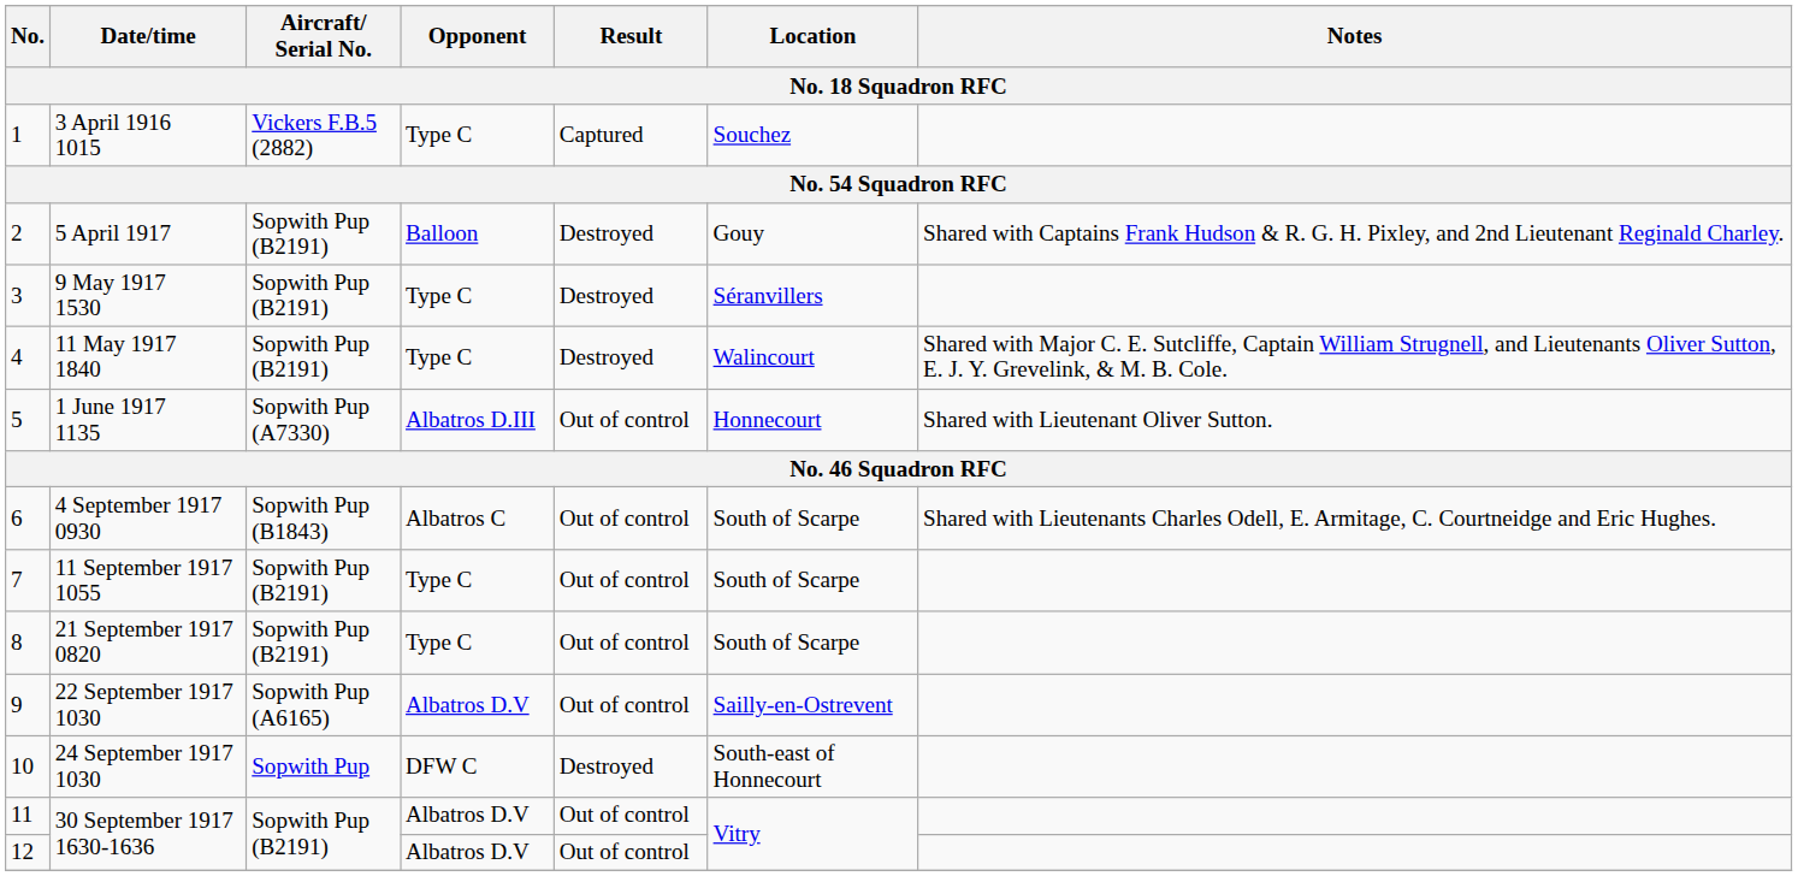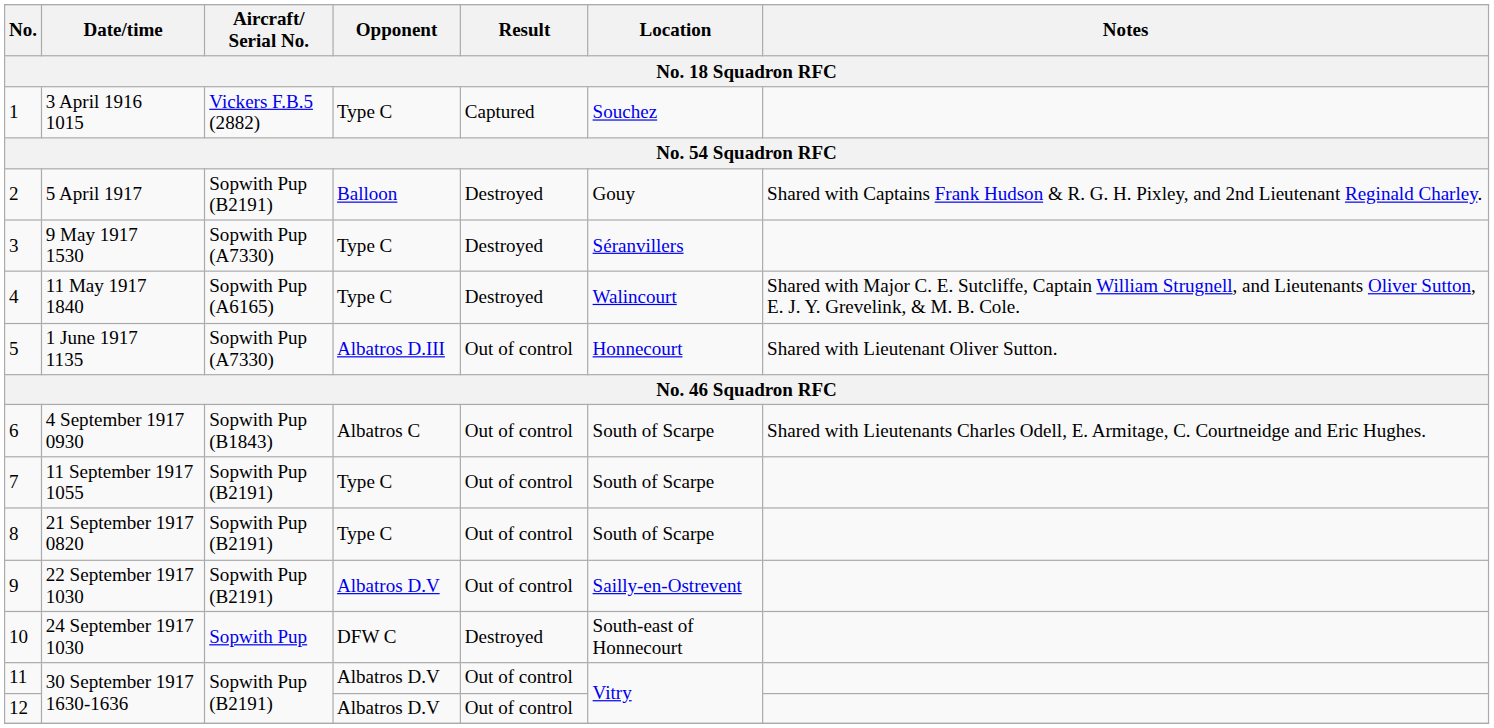 <table class="wikitable">
 <tr>
 </tr>
 <tr>
 <th>No.</th>
 <th width="130">Date/time</th>
 <th width="100">Aircraft/<br>Serial No.</th>
 <th width="100">Opponent</th>
 <th width="100">Result</th>
 <th>Location</th>
 <th>Notes</th>
 </tr>
 <tr>
 <th colspan="7">No. 18 Squadron RFC</th>
 </tr>
 <tr>
 <td>1</td>
 <td>3 April 1916<br>1015</td>
 <td><a href='#'>Vickers F.B.5</a><br>(2882)</td>
 <td>Type C</td>
 <td>Captured</td>
 <td><a href='#'>Souchez</a></td>
 <td></td>
 </tr>
 <tr>
 <th colspan="7">No. 54 Squadron RFC</th>
 </tr>
 <tr>
 <td>2</td>
 <td>5 April 1917</td>
 <td>Sopwith Pup<br>(B2191)</td>
 <td><a href='#'>Balloon</a></td>
 <td>Destroyed</td>
 <td>Gouy</td>
 <td>Shared with Captains <a href='#'>Frank Hudson</a> & R. G. H. Pixley, and 2nd Lieutenant <a href='#'>Reginald Charley</a>.</td>
 </tr>
 <tr>
 <td>3</td>
 <td>9 May 1917<br>1530</td>
-<td>Sopwith Pup<br>(B2191)</td>
+<td>Sopwith Pup<br>(A7330)</td>
 <td>Type C</td>
 <td>Destroyed</td>
 <td><a href='#'>Séranvillers</a></td>
 <td></td>
 </tr>
 <tr>
 <td>4</td>
 <td>11 May 1917<br>1840</td>
-<td>Sopwith Pup<br>(B2191)</td>
+<td>Sopwith Pup<br>(A6165)</td>
 <td>Type C</td>
 <td>Destroyed</td>
 <td><a href='#'>Walincourt</a></td>
 <td>Shared with Major C. E. Sutcliffe, Captain <a href='#'>William Strugnell</a>, and Lieutenants <a href='#'>Oliver Sutton</a>, E. J. Y. Grevelink, & M. B. Cole.</td>
 </tr>
 <tr>
 <td>5</td>
 <td>1 June 1917<br>1135</td>
 <td>Sopwith Pup<br>(A7330)</td>
 <td><a href='#'>Albatros D.III</a></td>
 <td>Out of control</td>
 <td><a href='#'>Honnecourt</a></td>
 <td>Shared with Lieutenant Oliver Sutton.</td>
 </tr>
 <tr>
 <th colspan="7">No. 46 Squadron RFC</th>
 </tr>
 <tr>
 <td>6</td>
 <td>4 September 1917<br>0930</td>
 <td>Sopwith Pup<br>(B1843)</td>
 <td>Albatros C</td>
 <td>Out of control</td>
 <td>South of Scarpe</td>
 <td>Shared with Lieutenants Charles Odell, E. Armitage, C. Courtneidge and Eric Hughes.</td>
 </tr>
 <tr>
 <td>7</td>
 <td>11 September 1917<br>1055</td>
 <td>Sopwith Pup<br>(B2191)</td>
 <td>Type C</td>
 <td>Out of control</td>
 <td>South of Scarpe</td>
 <td></td>
 </tr>
 <tr>
 <td>8</td>
 <td>21 September 1917<br>0820</td>
 <td>Sopwith Pup<br>(B2191)</td>
 <td>Type C</td>
 <td>Out of control</td>
 <td>South of Scarpe</td>
 <td></td>
 </tr>
 <tr>
 <td>9</td>
 <td>22 September 1917<br>1030</td>
-<td>Sopwith Pup<br>(A6165)</td>
+<td>Sopwith Pup<br>(B2191)</td>
 <td><a href='#'>Albatros D.V</a></td>
 <td>Out of control</td>
 <td><a href='#'>Sailly-en-Ostrevent</a></td>
 <td></td>
 </tr>
 <tr>
 <td>10</td>
 <td>24 September 1917<br>1030</td>
 <td><a href='#'>Sopwith Pup</a></td>
 <td>DFW C</td>
 <td>Destroyed</td>
 <td>South-east of Honnecourt</td>
 <td></td>
 </tr>
 <tr>
 <td>11</td>
 <td rowspan="2">30 September 1917<br>1630-1636</td>
 <td rowspan="2">Sopwith Pup<br>(B2191)</td>
 <td>Albatros D.V</td>
 <td>Out of control</td>
 <td rowspan="2"><a href='#'>Vitry</a></td>
 <td></td>
 </tr>
 <tr>
 <td>12</td>
 <td>Albatros D.V</td>
 <td>Out of control</td>
 <td></td>
 </tr>
 <tr>
 </tr>
 </table>
